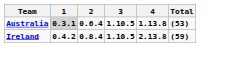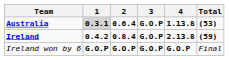 <table class="wikitable">
 <tr>
 <th>Team</th>
 <th>1</th>
 <th>2</th>
 <th>3</th>
 <th>4</th>
 <th>Total</th>
 </tr>
 <tr>
 <td> <strong><a href='#'>Australia</a></strong></td>
 <td style="background: lightgrey;"><strong>0.3.1</strong></td>
 <td><strong>0.6.4</strong></td>
-<td><strong>1.10.5</strong></td>
+<td><strong>G.O.P</strong></td>
 <td><strong>1.13.8</strong></td>
 <td><strong>(53)</strong></td>
 </tr>
 <tr>
 <td> <strong><a href='#'>Ireland</a></strong></td>
 <td><strong>0.4.2</strong></td>
 <td><strong>0.8.4</strong></td>
-<td><strong>1.10.5</strong></td>
+<td><strong>G.O.P</strong></td>
 <td><strong>2.13.8</strong></td>
 <td><strong>(59)</strong></td>
 </tr>
+<tr>
+<td><em>Ireland won by 6</em></td>
+<td><strong>G.O.P</strong></td>
+<td><strong>G.O.P</strong></td>
+<td><strong>G.O.P</strong></td>
+<td><strong>G.O.P</strong></td>
+<td><em>Final</em></td>
+</tr>
 </table>
